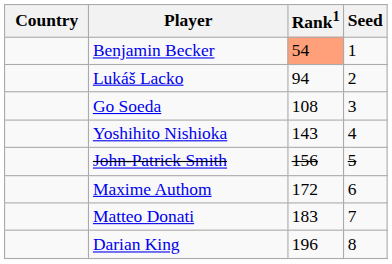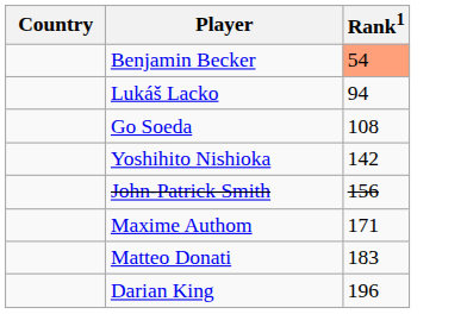 <table class="sortable wikitable">
 <tr>
 <th style="width:70px;">Country</th>
 <th style="width:175px;">Player</th>
 <th>Rank<sup>1</sup></th>
-<th>Seed</th>
 </tr>
 <tr>
 <td></td>
 <td><a href='#'>Benjamin Becker</a></td>
 <td style="background: lightsalmon;">54</td>
-<td>1</td>
 </tr>
 <tr>
 <td></td>
 <td><a href='#'>Lukáš Lacko</a></td>
 <td>94</td>
-<td>2</td>
 </tr>
 <tr>
 <td></td>
 <td><a href='#'>Go Soeda</a></td>
 <td>108</td>
-<td>3</td>
 </tr>
 <tr>
 <td></td>
 <td><a href='#'>Yoshihito Nishioka</a></td>
-<td>143</td>
-<td>4</td>
+<td>142</td>
 </tr>
 <tr>
 <td><s></s></td>
 <td><s><a href='#'>John-Patrick Smith</a></s></td>
 <td><s>156</s></td>
-<td><s>5</s></td>
 </tr>
 <tr>
 <td></td>
 <td><a href='#'>Maxime Authom</a></td>
-<td>172</td>
-<td>6</td>
+<td>171</td>
 </tr>
 <tr>
 <td></td>
 <td><a href='#'>Matteo Donati</a></td>
 <td>183</td>
-<td>7</td>
 </tr>
 <tr>
 <td></td>
 <td><a href='#'>Darian King</a></td>
 <td>196</td>
-<td>8</td>
 </tr>
 </table>
